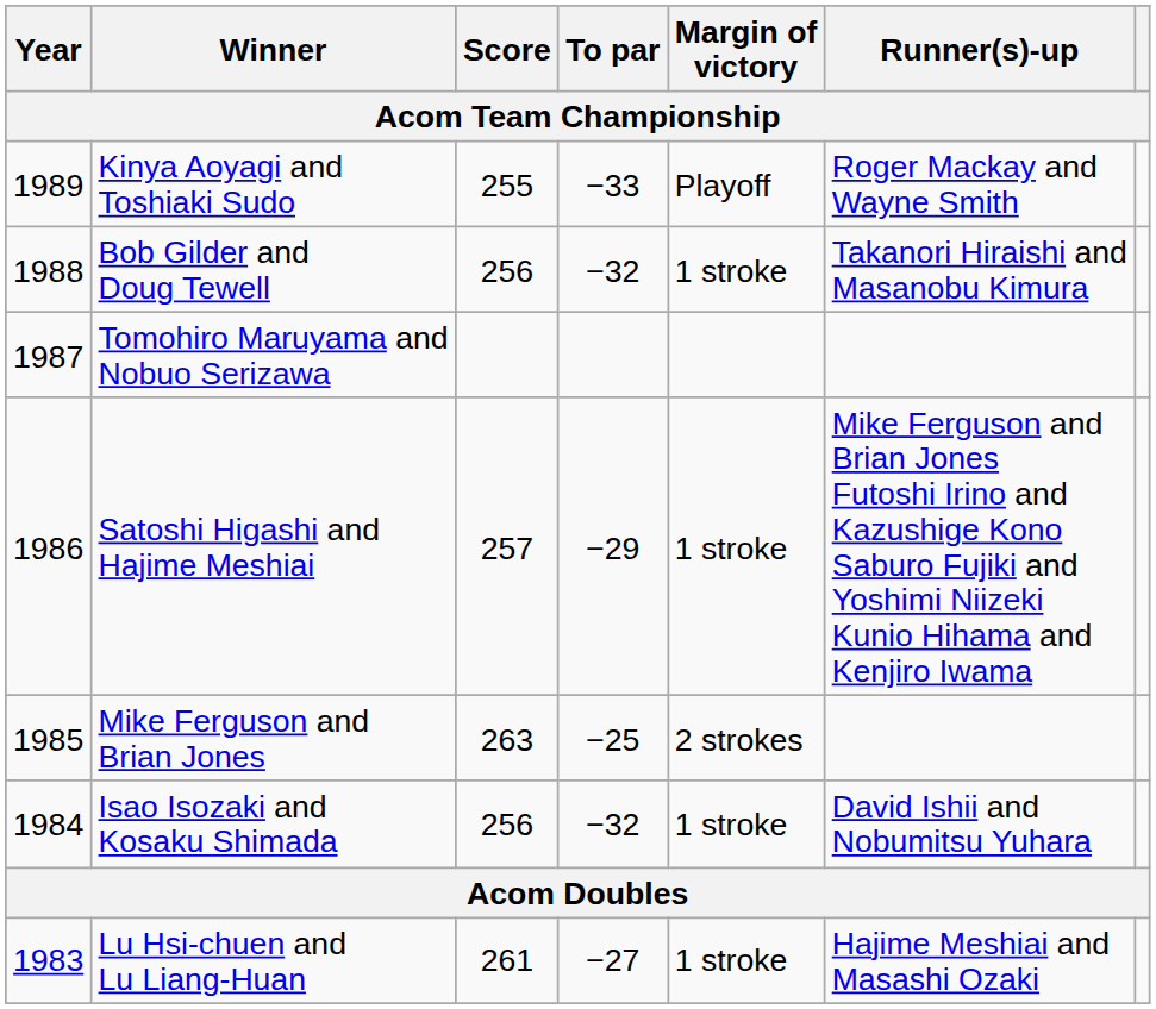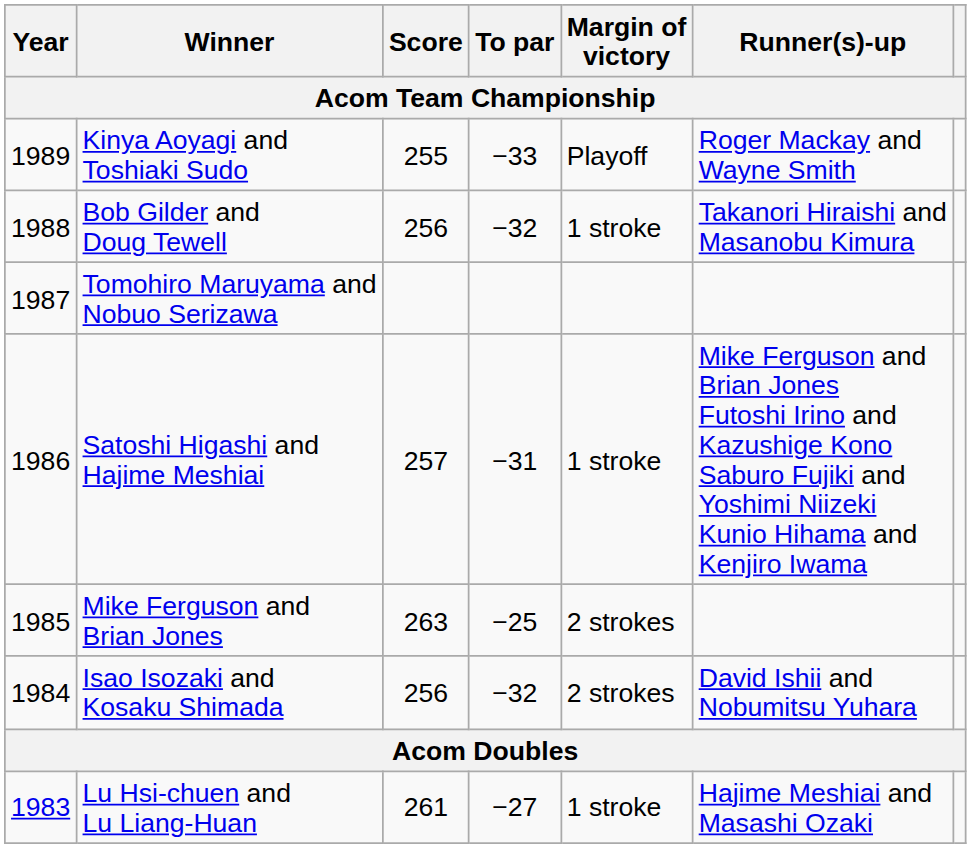 <table class=wikitable style="font-size:95%">
 <tr>
 <th>Year</th>
 <th>Winner</th>
 <th>Score</th>
 <th>To par</th>
 <th>Margin of<br>victory</th>
 <th>Runner(s)-up</th>
 <th></th>
 </tr>
 <tr>
 <th colspan=7>Acom Team Championship</th>
 </tr>
 <tr>
 <td>1989</td>
 <td> <a href='#'>Kinya Aoyagi</a> and<br> <a href='#'>Toshiaki Sudo</a></td>
 <td align=center>255</td>
 <td align=center>−33</td>
 <td>Playoff</td>
 <td> <a href='#'>Roger Mackay</a> and<br> <a href='#'>Wayne Smith</a></td>
 <td></td>
 </tr>
 <tr>
 <td>1988</td>
 <td> <a href='#'>Bob Gilder</a> and<br> <a href='#'>Doug Tewell</a></td>
 <td align=center>256</td>
 <td align=center>−32</td>
 <td>1 stroke</td>
 <td> <a href='#'>Takanori Hiraishi</a> and<br> <a href='#'>Masanobu Kimura</a></td>
 <td></td>
 </tr>
 <tr>
 <td>1987</td>
 <td> <a href='#'>Tomohiro Maruyama</a> and<br> <a href='#'>Nobuo Serizawa</a></td>
 <td align=center></td>
 <td align=center></td>
 <td></td>
 <td></td>
 <td></td>
 </tr>
 <tr>
 <td>1986</td>
 <td> <a href='#'>Satoshi Higashi</a> and<br> <a href='#'>Hajime Meshiai</a></td>
 <td align=center>257</td>
-<td align=center>−29</td>
+<td align=center>−31</td>
 <td>1 stroke</td>
 <td> <a href='#'>Mike Ferguson</a> and<br> <a href='#'>Brian Jones</a><br> <a href='#'>Futoshi Irino</a> and<br> <a href='#'>Kazushige Kono</a><br> <a href='#'>Saburo Fujiki</a> and<br> <a href='#'>Yoshimi Niizeki</a><br> <a href='#'>Kunio Hihama</a> and<br> <a href='#'>Kenjiro Iwama</a></td>
 <td></td>
 </tr>
 <tr>
 <td>1985</td>
 <td> <a href='#'>Mike Ferguson</a> and<br> <a href='#'>Brian Jones</a></td>
 <td align=center>263</td>
 <td align=center>−25</td>
 <td>2 strokes</td>
 <td></td>
 <td></td>
 </tr>
 <tr>
 <td>1984</td>
 <td> <a href='#'>Isao Isozaki</a> and<br> <a href='#'>Kosaku Shimada</a></td>
 <td align=center>256</td>
 <td align=center>−32</td>
-<td>1 stroke</td>
+<td>2 strokes</td>
 <td> <a href='#'>David Ishii</a> and<br> <a href='#'>Nobumitsu Yuhara</a></td>
 <td></td>
 </tr>
 <tr>
 <th colspan=7>Acom Doubles</th>
 </tr>
 <tr>
 <td><a href='#'>1983</a></td>
 <td> <a href='#'>Lu Hsi-chuen</a> and<br> <a href='#'>Lu Liang-Huan</a></td>
 <td align=center>261</td>
 <td align=center>−27</td>
 <td>1 stroke</td>
 <td> <a href='#'>Hajime Meshiai</a> and<br> <a href='#'>Masashi Ozaki</a></td>
 <td></td>
 </tr>
 </table>
